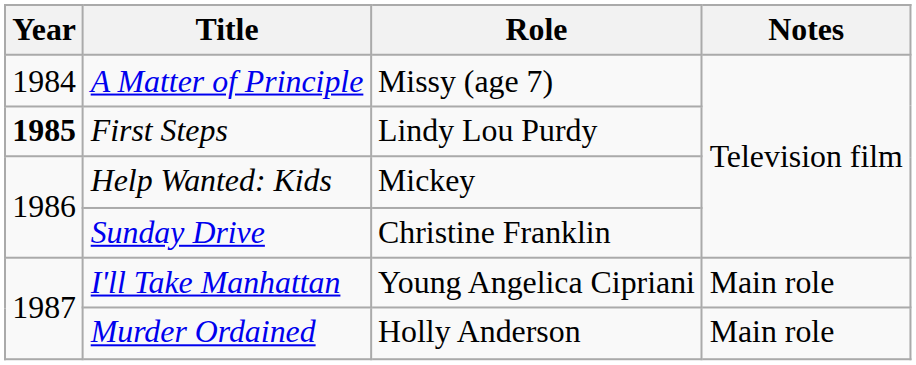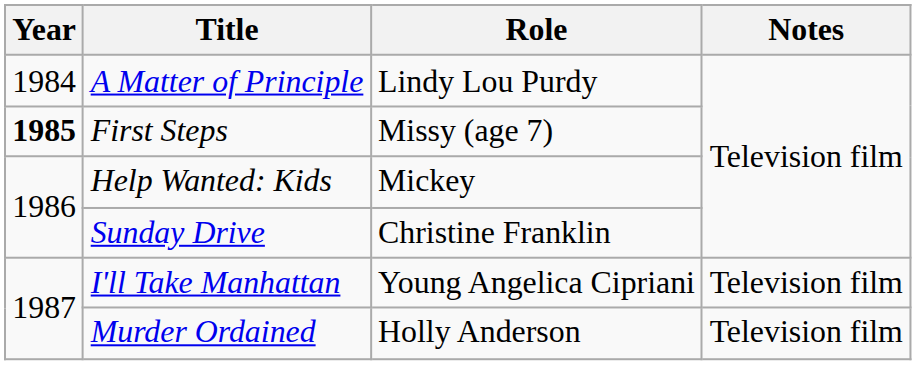 <table class="wikitable">
 <tr>
 <th>Year</th>
 <th>Title</th>
 <th>Role</th>
 <th>Notes</th>
 </tr>
 <tr>
 <td>1984</td>
 <td><em><a href='#'>A Matter of Principle</a></em></td>
-<td>Missy (age 7)</td>
+<td>Lindy Lou Purdy</td>
 <td rowspan="4">Television film</td>
 </tr>
 <tr>
 <td><strong>1985</strong></td>
 <td><em>First Steps</em></td>
-<td>Lindy Lou Purdy</td>
+<td>Missy (age 7)</td>
 </tr>
 <tr>
 <td rowspan="2">1986</td>
 <td><em>Help Wanted: Kids</em></td>
 <td>Mickey</td>
 </tr>
 <tr>
 <td><em><a href='#'>Sunday Drive</a></em></td>
 <td>Christine Franklin</td>
 </tr>
 <tr>
 <td rowspan="2">1987</td>
 <td><em><a href='#'>I'll Take Manhattan</a></em></td>
 <td>Young Angelica Cipriani</td>
-<td>Main role</td>
+<td>Television film</td>
 </tr>
 <tr>
 <td><em><a href='#'>Murder Ordained</a></em></td>
 <td>Holly Anderson</td>
-<td>Main role</td>
+<td>Television film</td>
 </tr>
 </table>
